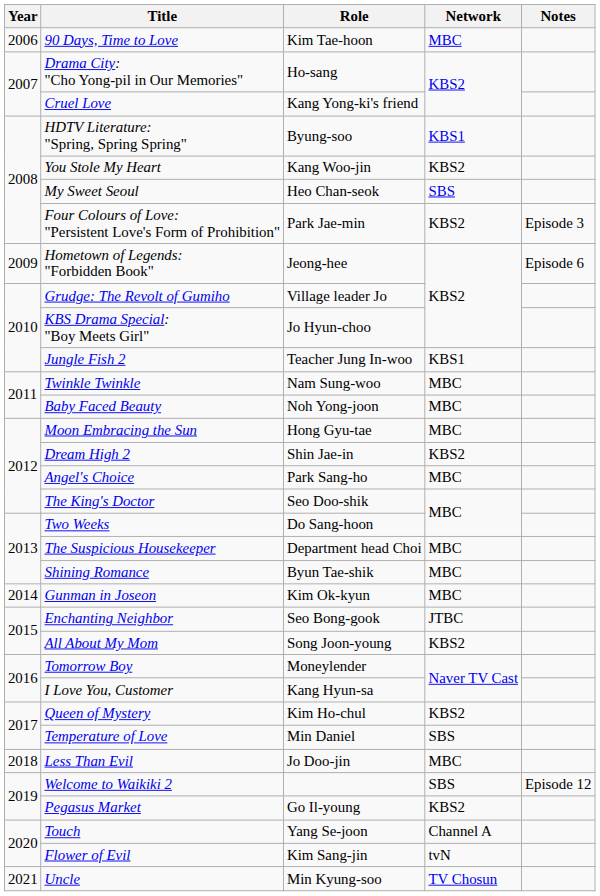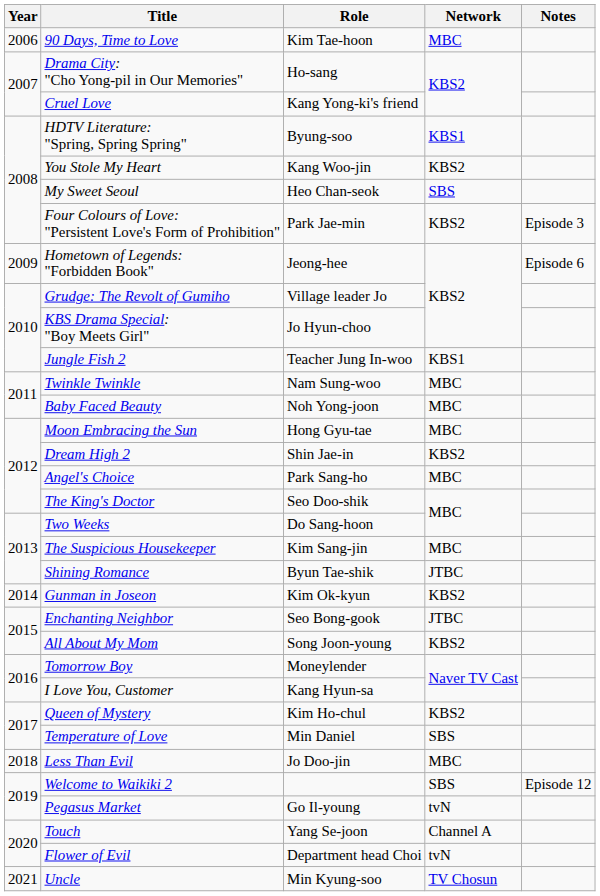 <table class="wikitable">
 <tr>
 <th>Year</th>
 <th>Title</th>
 <th>Role</th>
 <th>Network</th>
 <th>Notes</th>
 </tr>
 <tr>
 <td>2006</td>
 <td><em><a href='#'>90 Days, Time to Love</a></em></td>
 <td>Kim Tae-hoon</td>
 <td><a href='#'>MBC</a></td>
 <td></td>
 </tr>
 <tr>
 <td rowspan=2>2007</td>
 <td><em><a href='#'>Drama City</a>:</em><br>"Cho Yong-pil in Our Memories"</td>
 <td>Ho-sang</td>
 <td rowspan=2><a href='#'>KBS2</a></td>
 <td></td>
 </tr>
 <tr>
 <td><em><a href='#'>Cruel Love</a></em></td>
 <td>Kang Yong-ki's friend</td>
 <td></td>
 </tr>
 <tr>
 <td rowspan=4>2008</td>
 <td><em>HDTV Literature:</em><br>"Spring, Spring Spring"</td>
 <td>Byung-soo</td>
 <td><a href='#'>KBS1</a></td>
 <td></td>
 </tr>
 <tr>
 <td><em>You Stole My Heart</em></td>
 <td>Kang Woo-jin</td>
 <td>KBS2</td>
 <td></td>
 </tr>
 <tr>
 <td><em>My Sweet Seoul</em></td>
 <td>Heo Chan-seok</td>
 <td><a href='#'>SBS</a></td>
 <td></td>
 </tr>
 <tr>
 <td><em>Four Colours of Love:</em><br>"Persistent Love's Form of Prohibition"</td>
 <td>Park Jae-min</td>
 <td>KBS2</td>
 <td>Episode 3</td>
 </tr>
 <tr>
 <td>2009</td>
 <td><em>Hometown of Legends:</em><br>"Forbidden Book"</td>
 <td>Jeong-hee</td>
 <td rowspan=3>KBS2</td>
 <td>Episode 6</td>
 </tr>
 <tr>
 <td rowspan=3>2010</td>
 <td><em><a href='#'>Grudge: The Revolt of Gumiho</a></em></td>
 <td>Village leader Jo</td>
 <td></td>
 </tr>
 <tr>
 <td><em><a href='#'>KBS Drama Special</a>:</em><br>"Boy Meets Girl"</td>
 <td>Jo Hyun-choo</td>
 <td></td>
 </tr>
 <tr>
 <td><em><a href='#'>Jungle Fish 2</a></em></td>
 <td>Teacher Jung In-woo</td>
 <td>KBS1</td>
 <td></td>
 </tr>
 <tr>
 <td rowspan=2>2011</td>
 <td><em><a href='#'>Twinkle Twinkle</a></em></td>
 <td>Nam Sung-woo</td>
 <td>MBC</td>
 <td></td>
 </tr>
 <tr>
 <td><em><a href='#'>Baby Faced Beauty</a></em></td>
 <td>Noh Yong-joon</td>
 <td>MBC</td>
 <td></td>
 </tr>
 <tr>
 <td rowspan=4>2012</td>
 <td><em><a href='#'>Moon Embracing the Sun</a></em></td>
 <td>Hong Gyu-tae</td>
 <td>MBC</td>
 <td></td>
 </tr>
 <tr>
 <td><em><a href='#'>Dream High 2</a></em></td>
 <td>Shin Jae-in</td>
 <td>KBS2</td>
 <td></td>
 </tr>
 <tr>
 <td><em><a href='#'>Angel's Choice</a></em></td>
 <td>Park Sang-ho</td>
 <td>MBC</td>
 <td></td>
 </tr>
 <tr>
 <td><em><a href='#'>The King's Doctor</a></em></td>
 <td>Seo Doo-shik</td>
 <td rowspan=2>MBC</td>
 <td></td>
 </tr>
 <tr>
 <td rowspan=3>2013</td>
 <td><em><a href='#'>Two Weeks</a></em></td>
 <td>Do Sang-hoon</td>
 <td></td>
 </tr>
 <tr>
 <td><em><a href='#'>The Suspicious Housekeeper</a></em></td>
-<td>Department head Choi</td>
+<td>Kim Sang-jin</td>
 <td>MBC</td>
 <td></td>
 </tr>
 <tr>
 <td><em><a href='#'>Shining Romance</a></em></td>
 <td>Byun Tae-shik</td>
-<td>MBC</td>
+<td>JTBC</td>
 <td></td>
 </tr>
 <tr>
 <td>2014</td>
 <td><em><a href='#'>Gunman in Joseon</a></em></td>
 <td>Kim Ok-kyun</td>
-<td>MBC</td>
+<td>KBS2</td>
 <td></td>
 </tr>
 <tr>
 <td rowspan=2>2015</td>
 <td><em><a href='#'>Enchanting Neighbor</a></em></td>
 <td>Seo Bong-gook</td>
 <td>JTBC</td>
 <td></td>
 </tr>
 <tr>
 <td><em><a href='#'>All About My Mom</a></em></td>
 <td>Song Joon-young</td>
 <td>KBS2</td>
 <td></td>
 </tr>
 <tr>
 <td rowspan=2>2016</td>
 <td><em><a href='#'>Tomorrow Boy</a></em></td>
 <td>Moneylender</td>
 <td rowspan=2><a href='#'>Naver TV Cast</a></td>
 <td></td>
 </tr>
 <tr>
 <td><em>I Love You, Customer</em></td>
 <td>Kang Hyun-sa</td>
 <td></td>
 </tr>
 <tr>
 <td rowspan=2>2017</td>
 <td><em><a href='#'>Queen of Mystery</a></em></td>
 <td>Kim Ho-chul</td>
 <td>KBS2</td>
 <td></td>
 </tr>
 <tr>
 <td><em><a href='#'>Temperature of Love</a></em></td>
 <td>Min Daniel</td>
 <td>SBS</td>
 <td></td>
 </tr>
 <tr>
 <td>2018</td>
 <td><em><a href='#'>Less Than Evil</a></em></td>
 <td>Jo Doo-jin</td>
 <td>MBC</td>
 <td></td>
 </tr>
 <tr>
 <td rowspan=2>2019</td>
 <td><em><a href='#'>Welcome to Waikiki 2</a></em></td>
 <td></td>
 <td>SBS</td>
 <td>Episode 12</td>
 </tr>
 <tr>
 <td><em><a href='#'>Pegasus Market</a></em></td>
 <td>Go Il-young</td>
-<td>KBS2</td>
+<td>tvN</td>
 <td></td>
 </tr>
 <tr>
 <td rowspan=2>2020</td>
 <td><a href='#'><em>Touch</em></a></td>
 <td>Yang Se-joon</td>
 <td>Channel A</td>
 <td></td>
 </tr>
 <tr>
 <td><em><a href='#'>Flower of Evil</a></em></td>
-<td>Kim Sang-jin</td>
+<td>Department head Choi</td>
 <td>tvN</td>
 <td></td>
 </tr>
 <tr>
 <td>2021</td>
 <td><em><a href='#'>Uncle</a></em></td>
 <td>Min Kyung-soo</td>
 <td><a href='#'>TV Chosun</a></td>
 </tr>
 </table>
